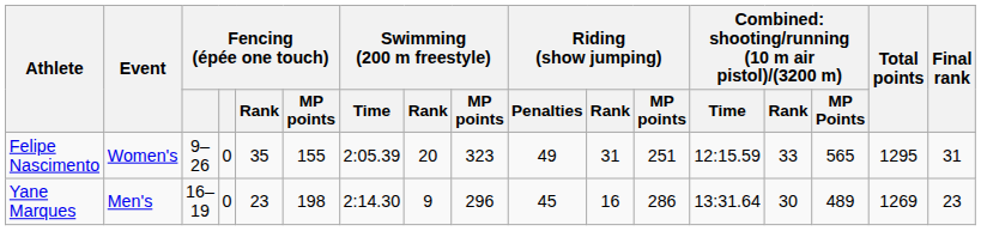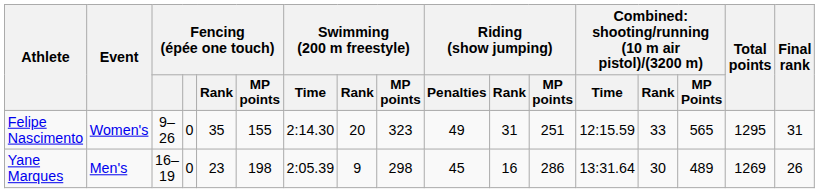 <table class="wikitable" style="font-size:90%">
 <tr>
 <th rowspan="2">Athlete</th>
 <th rowspan="2">Event</th>
 <th colspan=4>Fencing<br><span>(épée one touch)</span></th>
 <th colspan=3>Swimming<br><span>(200 m freestyle)</span></th>
 <th colspan=3>Riding<br><span>(show jumping)</span></th>
 <th colspan=3>Combined: shooting/running<br><span>(10 m air pistol)/(3200 m)</span></th>
 <th rowspan=2>Total points</th>
 <th rowspan=2>Final rank</th>
 </tr>
 <tr style="font-size:95%">
 <th></th>
 <th></th>
 <th>Rank</th>
 <th>MP points</th>
 <th>Time</th>
 <th>Rank</th>
 <th>MP points</th>
 <th>Penalties</th>
 <th>Rank</th>
 <th>MP points</th>
 <th>Time</th>
 <th>Rank</th>
 <th>MP Points</th>
 </tr>
 <tr align=center>
 <td align=left><a href='#'>Felipe Nascimento</a></td>
 <td align=left><a href='#'>Women's</a></td>
 <td>9–26</td>
 <td>0</td>
 <td>35</td>
 <td>155</td>
-<td>2:05.39</td>
+<td>2:14.30</td>
 <td>20</td>
 <td>323</td>
 <td>49</td>
 <td>31</td>
 <td>251</td>
 <td>12:15.59</td>
 <td>33</td>
 <td>565</td>
 <td>1295</td>
 <td>31</td>
 </tr>
 <tr align=center>
 <td align=left><a href='#'>Yane Marques</a></td>
 <td align=left><a href='#'>Men's</a></td>
 <td>16–19</td>
 <td>0</td>
 <td>23</td>
 <td>198</td>
-<td>2:14.30</td>
+<td>2:05.39</td>
 <td>9</td>
-<td>296</td>
+<td>298</td>
 <td>45</td>
 <td>16</td>
 <td>286</td>
 <td>13:31.64</td>
 <td>30</td>
 <td>489</td>
 <td>1269</td>
-<td>23</td>
+<td>26</td>
 </tr>
 </table>
